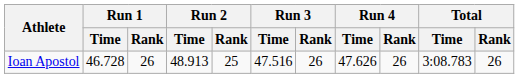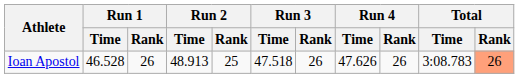 <table class="wikitable" border="1" style="font-size:90%">
 <tr>
 <th rowspan="2">Athlete</th>
 <th colspan="2">Run 1</th>
 <th colspan="2">Run 2</th>
 <th colspan="2">Run 3</th>
 <th colspan="2">Run 4</th>
 <th colspan="2">Total</th>
 </tr>
 <tr>
 <th>Time</th>
 <th>Rank</th>
 <th>Time</th>
 <th>Rank</th>
 <th>Time</th>
 <th>Rank</th>
 <th>Time</th>
 <th>Rank</th>
 <th>Time</th>
 <th>Rank</th>
 </tr>
 <tr>
 <td><a href='#'>Ioan Apostol</a></td>
-<td align="center">46.728</td>
+<td align="center">46.528</td>
 <td align="center">26</td>
 <td align="center">48.913</td>
 <td align="center">25</td>
-<td align="center">47.516</td>
+<td align="center">47.518</td>
 <td align="center">26</td>
 <td align="center">47.626</td>
 <td align="center">26</td>
 <td align="center">3:08.783</td>
-<td align="center">26</td>
+<td align="center" style="background: lightsalmon;">26</td>
 </tr>
 </table>
